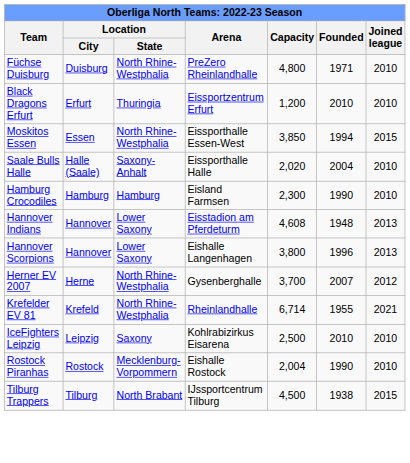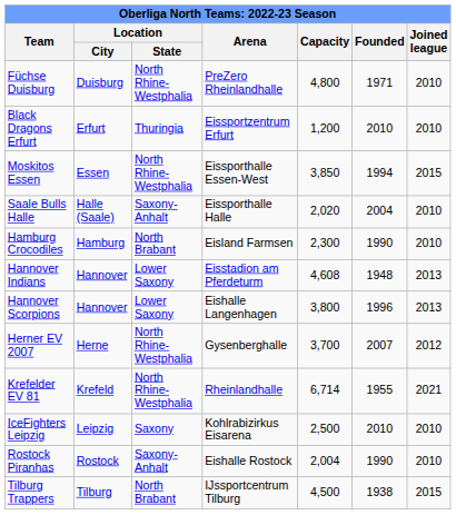 <table class="wikitable sortable">
 <tr>
 <th style="background:#699efe;" colspan="7"><span>Oberliga North Teams: 2022-23 Season</span></th>
 </tr>
 <tr>
 <th rowspan=2>Team</th>
 <th colspan=2>Location</th>
 <th rowspan=2>Arena</th>
 <th rowspan=2>Capacity</th>
 <th rowspan=2>Founded</th>
 <th rowspan=2>Joined <br> league</th>
 </tr>
 <tr>
 <th>City</th>
 <th>State</th>
 </tr>
 <tr>
 <td><a href='#'>Füchse Duisburg</a></td>
 <td><a href='#'>Duisburg</a></td>
 <td> <a href='#'>North Rhine-Westphalia</a></td>
 <td><a href='#'>PreZero Rheinlandhalle</a></td>
 <td align="center">4,800</td>
 <td align=center>1971</td>
 <td align=center>2010</td>
 </tr>
 <tr>
 <td><a href='#'>Black Dragons Erfurt</a></td>
 <td><a href='#'>Erfurt</a></td>
 <td> <a href='#'>Thuringia</a></td>
 <td><a href='#'>Eissportzentrum Erfurt</a></td>
 <td align=center>1,200</td>
 <td align=center>2010</td>
 <td align=center>2010</td>
 </tr>
 <tr>
 <td><a href='#'>Moskitos Essen</a></td>
 <td><a href='#'>Essen</a></td>
 <td> <a href='#'>North Rhine-Westphalia</a></td>
 <td>Eissporthalle Essen-West</td>
 <td align=center>3,850</td>
 <td align=center>1994</td>
 <td align=center>2015</td>
 </tr>
 <tr>
 <td><a href='#'>Saale Bulls Halle</a></td>
 <td><a href='#'>Halle (Saale)</a></td>
 <td> <a href='#'>Saxony-Anhalt</a></td>
 <td>Eissporthalle Halle</td>
 <td align=center>2,020</td>
 <td align=center>2004</td>
 <td align=center>2010</td>
 </tr>
 <tr>
 <td><a href='#'>Hamburg Crocodiles</a></td>
 <td><a href='#'>Hamburg</a></td>
-<td> <a href='#'>Hamburg</a></td>
+<td> <a href='#'>North Brabant</a></td>
 <td>Eisland Farmsen</td>
 <td align=center>2,300</td>
 <td align=center>1990</td>
 <td align=center>2010</td>
 </tr>
 <tr>
 <td><a href='#'>Hannover Indians</a></td>
 <td><a href='#'>Hannover</a></td>
 <td> <a href='#'>Lower Saxony</a></td>
 <td><a href='#'>Eisstadion am Pferdeturm</a></td>
 <td align=center>4,608</td>
 <td align=center>1948</td>
 <td align=center>2013</td>
 </tr>
 <tr>
 <td><a href='#'>Hannover Scorpions</a></td>
 <td><a href='#'>Hannover</a></td>
 <td> <a href='#'>Lower Saxony</a></td>
 <td>Eishalle Langenhagen</td>
 <td align=center>3,800</td>
 <td align=center>1996</td>
 <td align=center>2013</td>
 </tr>
 <tr>
 <td><a href='#'>Herner EV 2007</a></td>
 <td><a href='#'>Herne</a></td>
 <td> <a href='#'>North Rhine-Westphalia</a></td>
 <td>Gysenberghalle</td>
 <td align=center>3,700</td>
 <td align=center>2007</td>
 <td align=center>2012</td>
 </tr>
 <tr>
 <td><a href='#'>Krefelder EV 81</a></td>
 <td><a href='#'>Krefeld</a></td>
 <td> <a href='#'>North Rhine-Westphalia</a></td>
 <td><a href='#'>Rheinlandhalle</a></td>
 <td align=center>6,714</td>
 <td align=center>1955</td>
 <td align=center>2021</td>
 </tr>
 <tr>
 <td><a href='#'>IceFighters Leipzig</a></td>
 <td><a href='#'>Leipzig</a></td>
 <td> <a href='#'>Saxony</a></td>
 <td>Kohlrabizirkus Eisarena</td>
 <td align=center>2,500</td>
 <td align=center>2010</td>
 <td align=center>2010</td>
 </tr>
 <tr>
 <td><a href='#'>Rostock Piranhas</a></td>
 <td><a href='#'>Rostock</a></td>
-<td> <a href='#'>Mecklenburg-Vorpommern</a></td>
+<td> <a href='#'>Saxony-Anhalt</a></td>
 <td>Eishalle Rostock</td>
 <td align=center>2,004</td>
 <td align=center>1990</td>
 <td align=center>2010</td>
 </tr>
 <tr>
 <td><a href='#'>Tilburg Trappers</a></td>
 <td><a href='#'>Tilburg</a></td>
 <td> <a href='#'>North Brabant</a></td>
 <td>IJssportcentrum Tilburg</td>
 <td align=center>4,500</td>
 <td align=center>1938</td>
 <td align=center>2015</td>
 </tr>
 </table>
